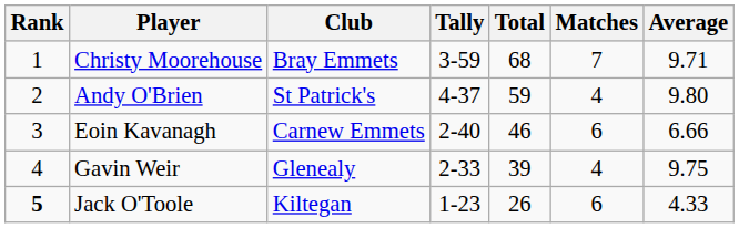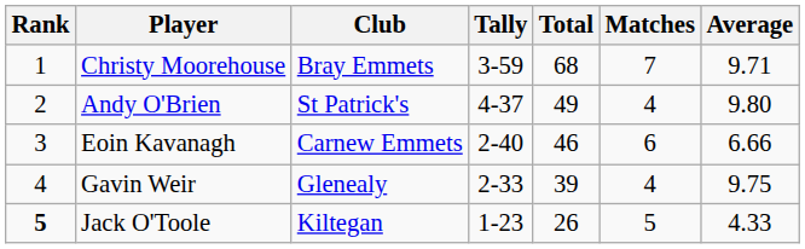 <table class="wikitable">
 <tr>
 <th>Rank</th>
 <th>Player</th>
 <th>Club</th>
 <th>Tally</th>
 <th>Total</th>
 <th>Matches</th>
 <th>Average</th>
 </tr>
 <tr>
 <td rowspan=1 align=center>1</td>
 <td><a href='#'>Christy Moorehouse</a></td>
 <td><a href='#'>Bray Emmets</a></td>
 <td align=center>3-59</td>
 <td align=center>68</td>
 <td align=center>7</td>
 <td align=center>9.71</td>
 </tr>
 <tr>
 <td rowspan=1 align=center>2</td>
 <td><a href='#'>Andy O'Brien</a></td>
 <td><a href='#'>St Patrick's</a></td>
 <td align=center>4-37</td>
-<td align=center>59</td>
+<td align=center>49</td>
 <td align=center>4</td>
 <td align=center>9.80</td>
 </tr>
 <tr>
 <td rowspan=1 align=center>3</td>
 <td>Eoin Kavanagh</td>
 <td><a href='#'>Carnew Emmets</a></td>
 <td align=center>2-40</td>
 <td align=center>46</td>
 <td align=center>6</td>
 <td align=center>6.66</td>
 </tr>
 <tr>
 <td rowspan=1 align=center>4</td>
 <td>Gavin Weir</td>
 <td><a href='#'>Glenealy</a></td>
 <td align=center>2-33</td>
 <td align=center>39</td>
 <td align=center>4</td>
 <td align=center>9.75</td>
 </tr>
 <tr>
 <td rowspan=1 align=center><strong>5</strong></td>
 <td>Jack O'Toole</td>
 <td><a href='#'>Kiltegan</a></td>
 <td align=center>1-23</td>
 <td align=center>26</td>
-<td align=center>6</td>
+<td align=center>5</td>
 <td align=center>4.33</td>
 </tr>
 </table>
